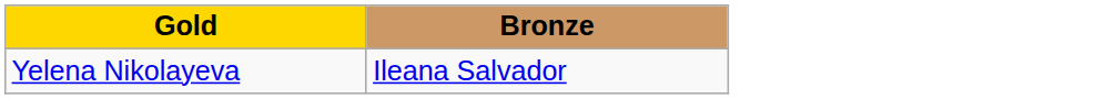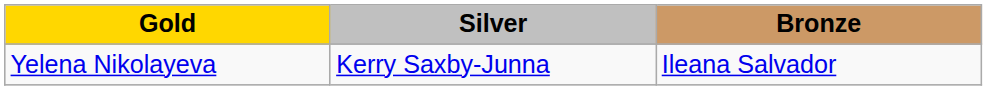 <table class="wikitable" style="text-align:left">
 <tr align="center">
 <td width=200 bgcolor=gold><strong>Gold</strong></td>
+<td width=200 bgcolor=silver><strong>Silver</strong></td>
 <td width=200 bgcolor=CC9966><strong>Bronze</strong></td>
 </tr>
 <tr>
 <td><a href='#'>Yelena Nikolayeva</a><br><em></em></td>
+<td><a href='#'>Kerry Saxby-Junna</a><br><em></em></td>
 <td><a href='#'>Ileana Salvador</a><br><em></em></td>
 </tr>
 </table>
